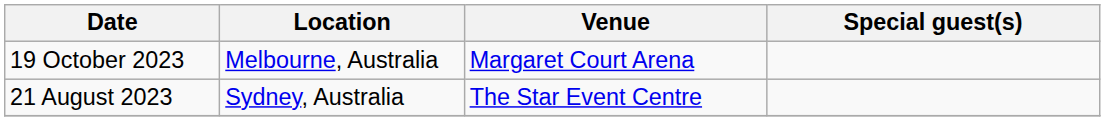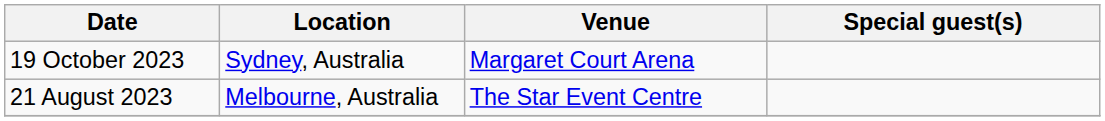 <table class="wikitable">
 <tr>
 <th width="140px">Date</th>
 <th width="160px">Location</th>
 <th width="200px">Venue</th>
 <th width="220px">Special guest(s)</th>
 </tr>
 <tr>
 <td>19 October 2023</td>
-<td><a href='#'>Melbourne</a>, Australia</td>
+<td><a href='#'>Sydney</a>, Australia</td>
 <td><a href='#'>Margaret Court Arena</a></td>
 <td></td>
 </tr>
 <tr>
 <td>21 August 2023</td>
-<td><a href='#'>Sydney</a>, Australia</td>
+<td><a href='#'>Melbourne</a>, Australia</td>
 <td><a href='#'>The Star Event Centre</a></td>
 <td></td>
 </tr>
 <tr>
 </tr>
 </table>
